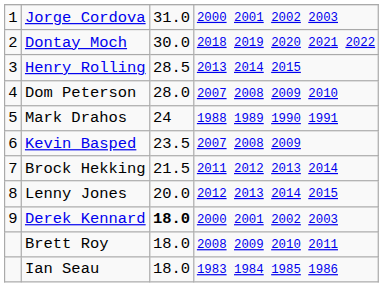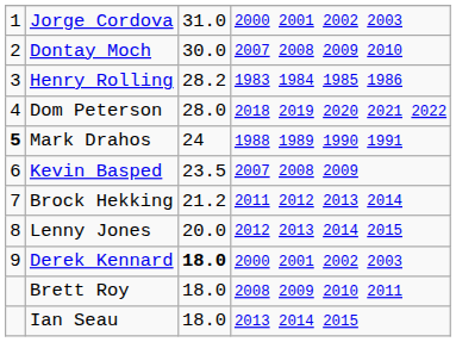 <table class="wikitable">
 <tr>
 </tr>
 <tr>
 <td>1</td>
 <td><a href='#'>Jorge Cordova</a></td>
 <td>31.0</td>
 <td style="font-size:80%;"><a href='#'>2000</a> <a href='#'>2001</a> <a href='#'>2002</a> <a href='#'>2003</a></td>
 </tr>
 <tr>
 <td>2</td>
 <td><a href='#'>Dontay Moch</a></td>
 <td>30.0</td>
-<td style="font-size:80%;"><a href='#'>2018</a> <a href='#'>2019</a> <a href='#'>2020</a> <a href='#'>2021</a> <a href='#'>2022</a></td>
+<td style="font-size:80%;"><a href='#'>2007</a> <a href='#'>2008</a> <a href='#'>2009</a> <a href='#'>2010</a></td>
 </tr>
 <tr>
 <td>3</td>
 <td><a href='#'>Henry Rolling</a></td>
-<td>28.5</td>
-<td style="font-size:80%;"><a href='#'>2013</a> <a href='#'>2014</a> <a href='#'>2015</a></td>
+<td>28.2</td>
+<td style="font-size:80%;"><a href='#'>1983</a> <a href='#'>1984</a> <a href='#'>1985</a> <a href='#'>1986</a></td>
 </tr>
 <tr>
 <td>4</td>
 <td>Dom Peterson</td>
 <td>28.0</td>
-<td style="font-size:80%;"><a href='#'>2007</a> <a href='#'>2008</a> <a href='#'>2009</a> <a href='#'>2010</a></td>
+<td style="font-size:80%;"><a href='#'>2018</a> <a href='#'>2019</a> <a href='#'>2020</a> <a href='#'>2021</a> <a href='#'>2022</a></td>
 </tr>
 <tr>
-<td>5</td>
+<td><strong>5</strong></td>
 <td>Mark Drahos</td>
 <td>24</td>
 <td style="font-size:80%;"><a href='#'>1988</a> <a href='#'>1989</a> <a href='#'>1990</a> <a href='#'>1991</a></td>
 </tr>
 <tr>
 <td>6</td>
 <td><a href='#'>Kevin Basped</a></td>
 <td>23.5</td>
 <td style="font-size:80%;"><a href='#'>2007</a> <a href='#'>2008</a> <a href='#'>2009</a></td>
 </tr>
 <tr>
 <td>7</td>
 <td>Brock Hekking</td>
-<td>21.5</td>
+<td>21.2</td>
 <td style="font-size:80%;"><a href='#'>2011</a> <a href='#'>2012</a> <a href='#'>2013</a> <a href='#'>2014</a></td>
 </tr>
 <tr>
 <td>8</td>
 <td>Lenny Jones</td>
 <td>20.0</td>
 <td style="font-size:80%;"><a href='#'>2012</a> <a href='#'>2013</a> <a href='#'>2014</a> <a href='#'>2015</a></td>
 </tr>
 <tr>
 <td>9</td>
 <td><a href='#'>Derek Kennard</a></td>
 <td><strong>18.0</strong></td>
 <td style="font-size:80%;"><a href='#'>2000</a> <a href='#'>2001</a> <a href='#'>2002</a> <a href='#'>2003</a></td>
 </tr>
 <tr>
 <td></td>
 <td>Brett Roy</td>
 <td>18.0</td>
 <td style="font-size:80%;"><a href='#'>2008</a> <a href='#'>2009</a> <a href='#'>2010</a> <a href='#'>2011</a></td>
 </tr>
 <tr>
 <td></td>
 <td>Ian Seau</td>
 <td>18.0</td>
-<td style="font-size:80%;"><a href='#'>1983</a> <a href='#'>1984</a> <a href='#'>1985</a> <a href='#'>1986</a></td>
+<td style="font-size:80%;"><a href='#'>2013</a> <a href='#'>2014</a> <a href='#'>2015</a></td>
 </tr>
 </table>
